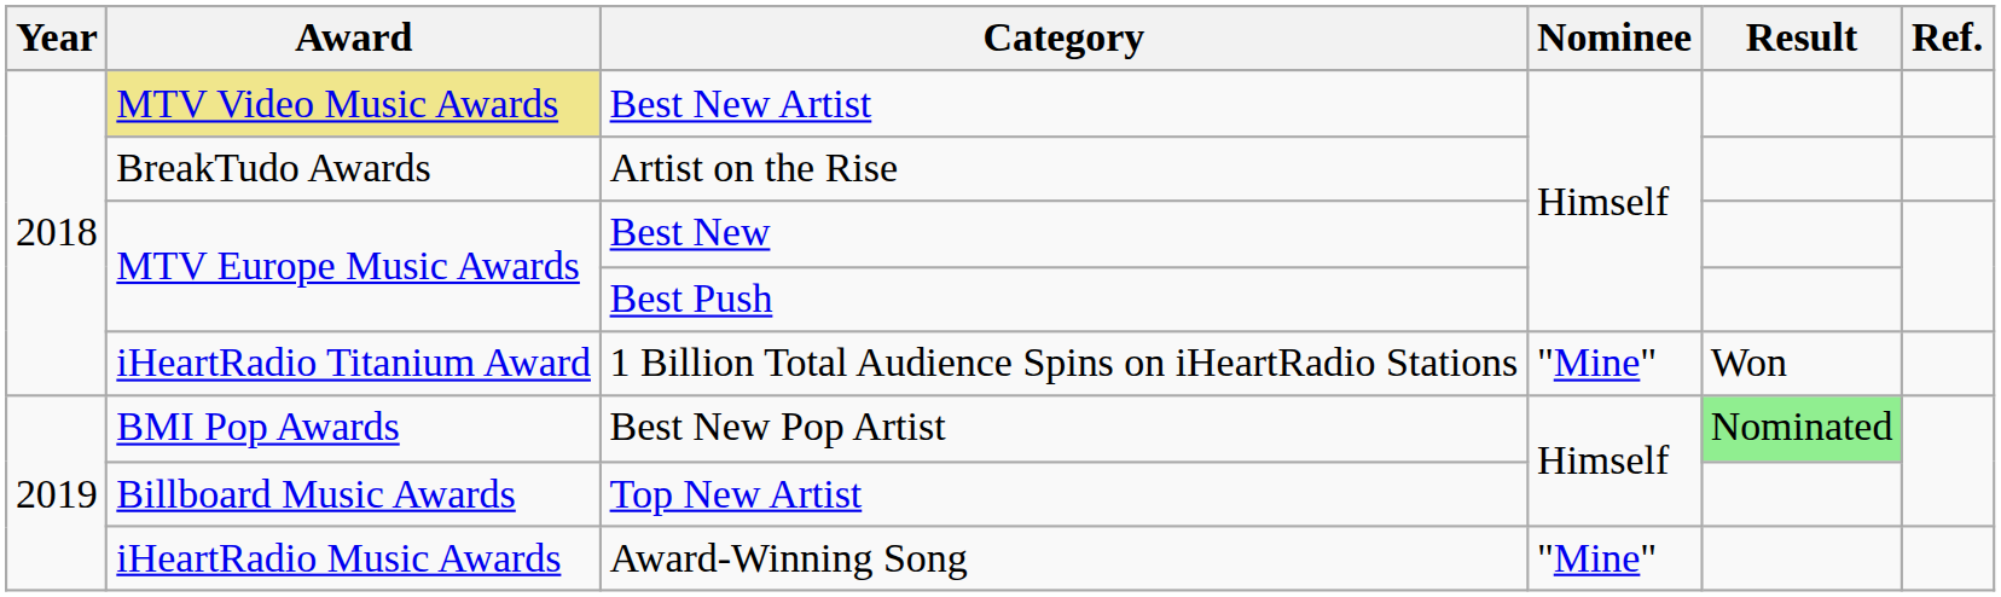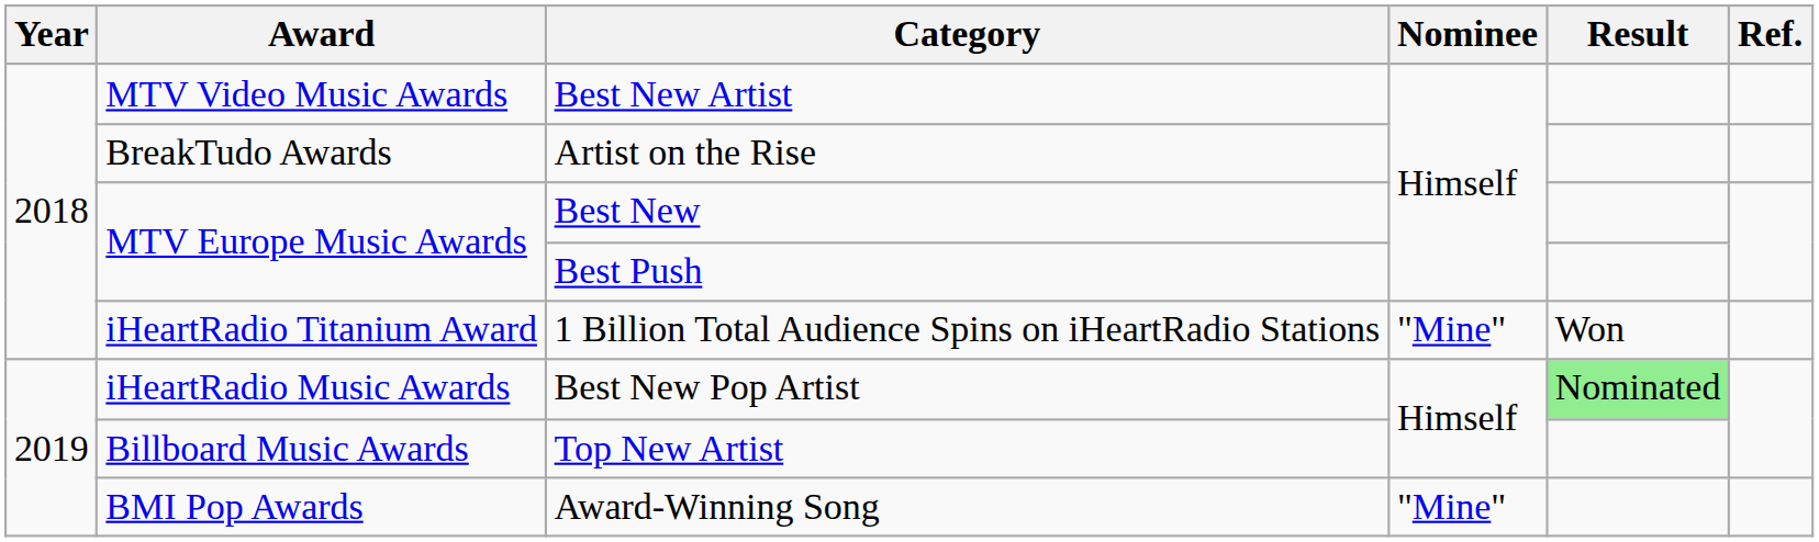 <table class="wikitable">
 <tr>
 <th>Year</th>
 <th>Award</th>
 <th>Category</th>
 <th>Nominee</th>
 <th>Result</th>
 <th>Ref.</th>
 </tr>
 <tr>
 <td rowspan="5">2018</td>
-<td style="background: khaki;"><a href='#'>MTV Video Music Awards</a></td>
+<td><a href='#'>MTV Video Music Awards</a></td>
 <td><a href='#'>Best New Artist</a></td>
 <td rowspan="4">Himself</td>
 <td></td>
 <td></td>
 </tr>
 <tr>
 <td>BreakTudo Awards</td>
 <td>Artist on the Rise</td>
 <td></td>
 <td></td>
 </tr>
 <tr>
 <td rowspan="2"><a href='#'>MTV Europe Music Awards</a></td>
 <td><a href='#'>Best New</a></td>
 <td></td>
 <td rowspan="2"></td>
 </tr>
 <tr>
 <td><a href='#'>Best Push</a></td>
 <td></td>
 </tr>
 <tr>
 <td><a href='#'>iHeartRadio Titanium Award</a></td>
 <td>1 Billion Total Audience Spins on iHeartRadio Stations</td>
 <td>"<a href='#'>Mine</a>"</td>
 <td>Won</td>
 <td></td>
 </tr>
 <tr>
 <td rowspan="3">2019</td>
-<td><a href='#'>BMI Pop Awards</a></td>
+<td rowspan="1"><a href='#'>iHeartRadio Music Awards</a></td>
 <td>Best New Pop Artist</td>
 <td rowspan="2">Himself</td>
 <td style="background: lightgreen;">Nominated</td>
 </tr>
 <tr>
 <td rowspan="1"><a href='#'>Billboard Music Awards</a></td>
 <td><a href='#'>Top New Artist</a></td>
 <td></td>
 </tr>
 <tr>
-<td rowspan="1"><a href='#'>iHeartRadio Music Awards</a></td>
+<td><a href='#'>BMI Pop Awards</a></td>
 <td>Award-Winning Song</td>
 <td>"<a href='#'>Mine</a>"</td>
 <td></td>
 <td></td>
 </tr>
 </table>
